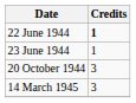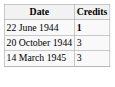 <table class="wikitable">
 <tr>
 <th>Date</th>
 <th>Credits</th>
 </tr>
 <tr>
 <td>22 June 1944</td>
 <td><strong>1</strong></td>
-</tr>
-<tr>
-<td>23 June 1944</td>
-<td>1</td>
 </tr>
 <tr>
 <td>20 October 1944</td>
 <td>3</td>
 </tr>
 <tr>
 <td>14 March 1945</td>
 <td>3</td>
 </tr>
 <tr>
 </tr>
 </table>
